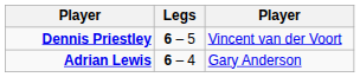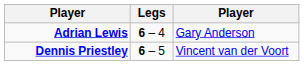 <table class=wikitable style="text-align:center">
 <tr>
 <th width=163>Player</th>
 <th width=50>Legs</th>
 <th width=163>Player</th>
 </tr>
 <tr align=left>
+<td align=right><strong><a href='#'>Adrian Lewis</a></strong> </td>
+<td align=center><strong>6</strong> – 4</td>
+<td> <a href='#'>Gary Anderson</a></td>
+</tr>
+<tr align=left>
 <td align=right><strong><a href='#'>Dennis Priestley</a></strong> </td>
 <td align=center><strong>6</strong> – 5</td>
 <td> <a href='#'>Vincent van der Voort</a></td>
 </tr>
-<tr align=left>
-<td align=right><strong><a href='#'>Adrian Lewis</a></strong> </td>
-<td align=center><strong>6</strong> – 4</td>
-<td> <a href='#'>Gary Anderson</a></td>
-</tr>
 </table>
